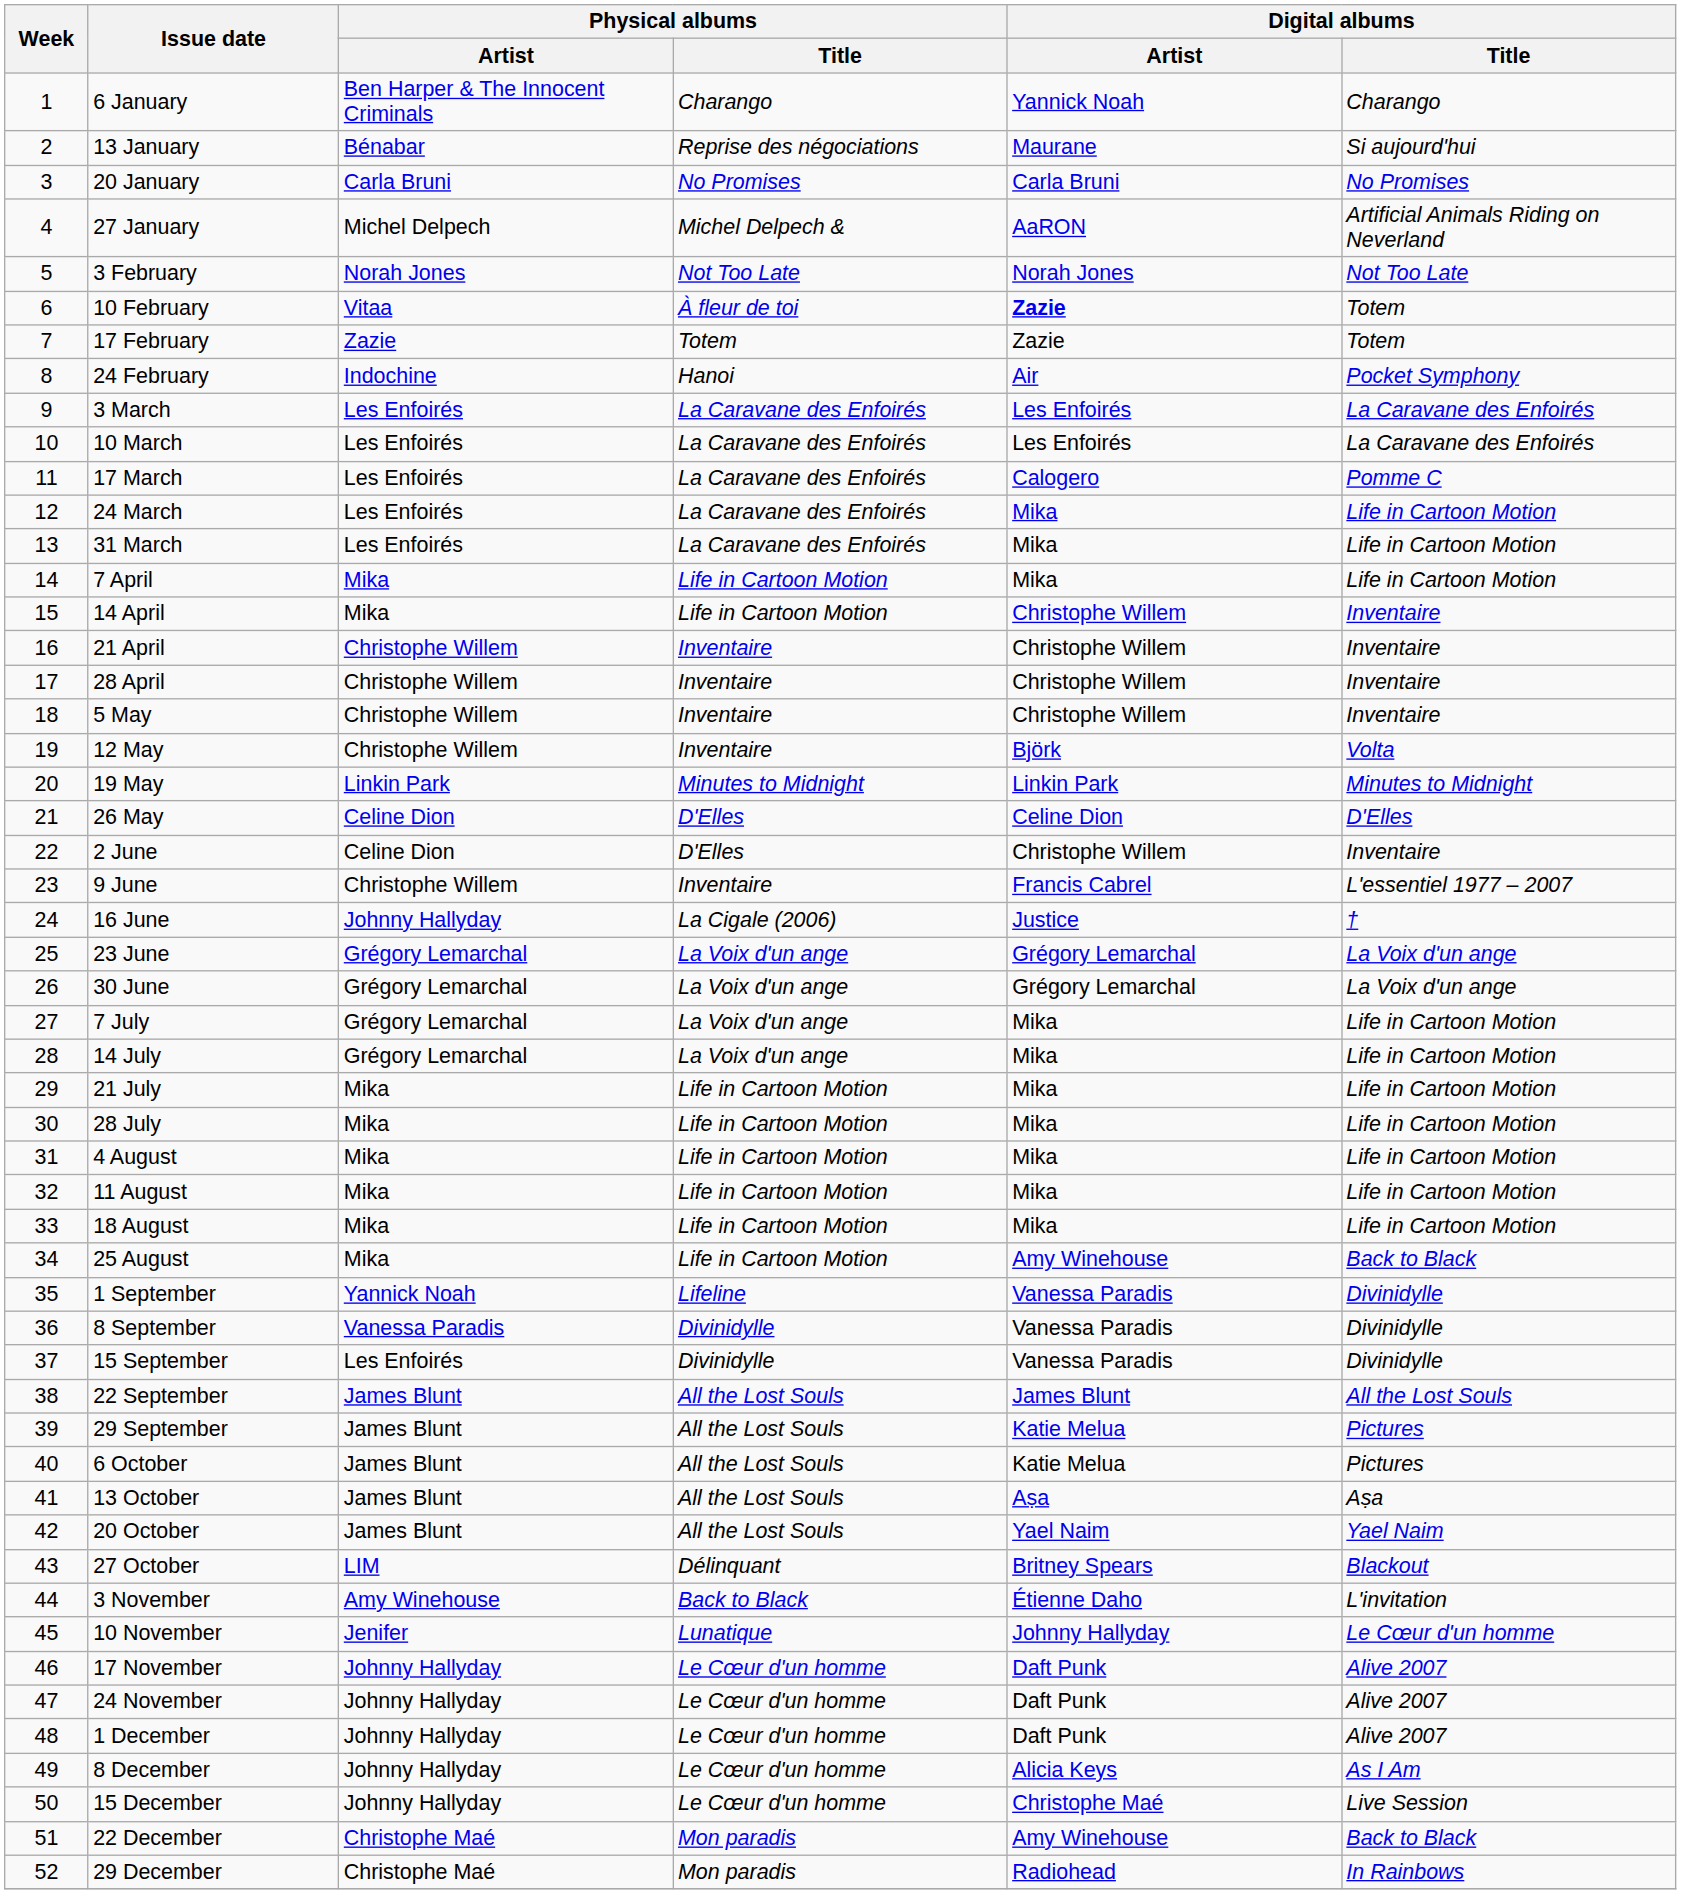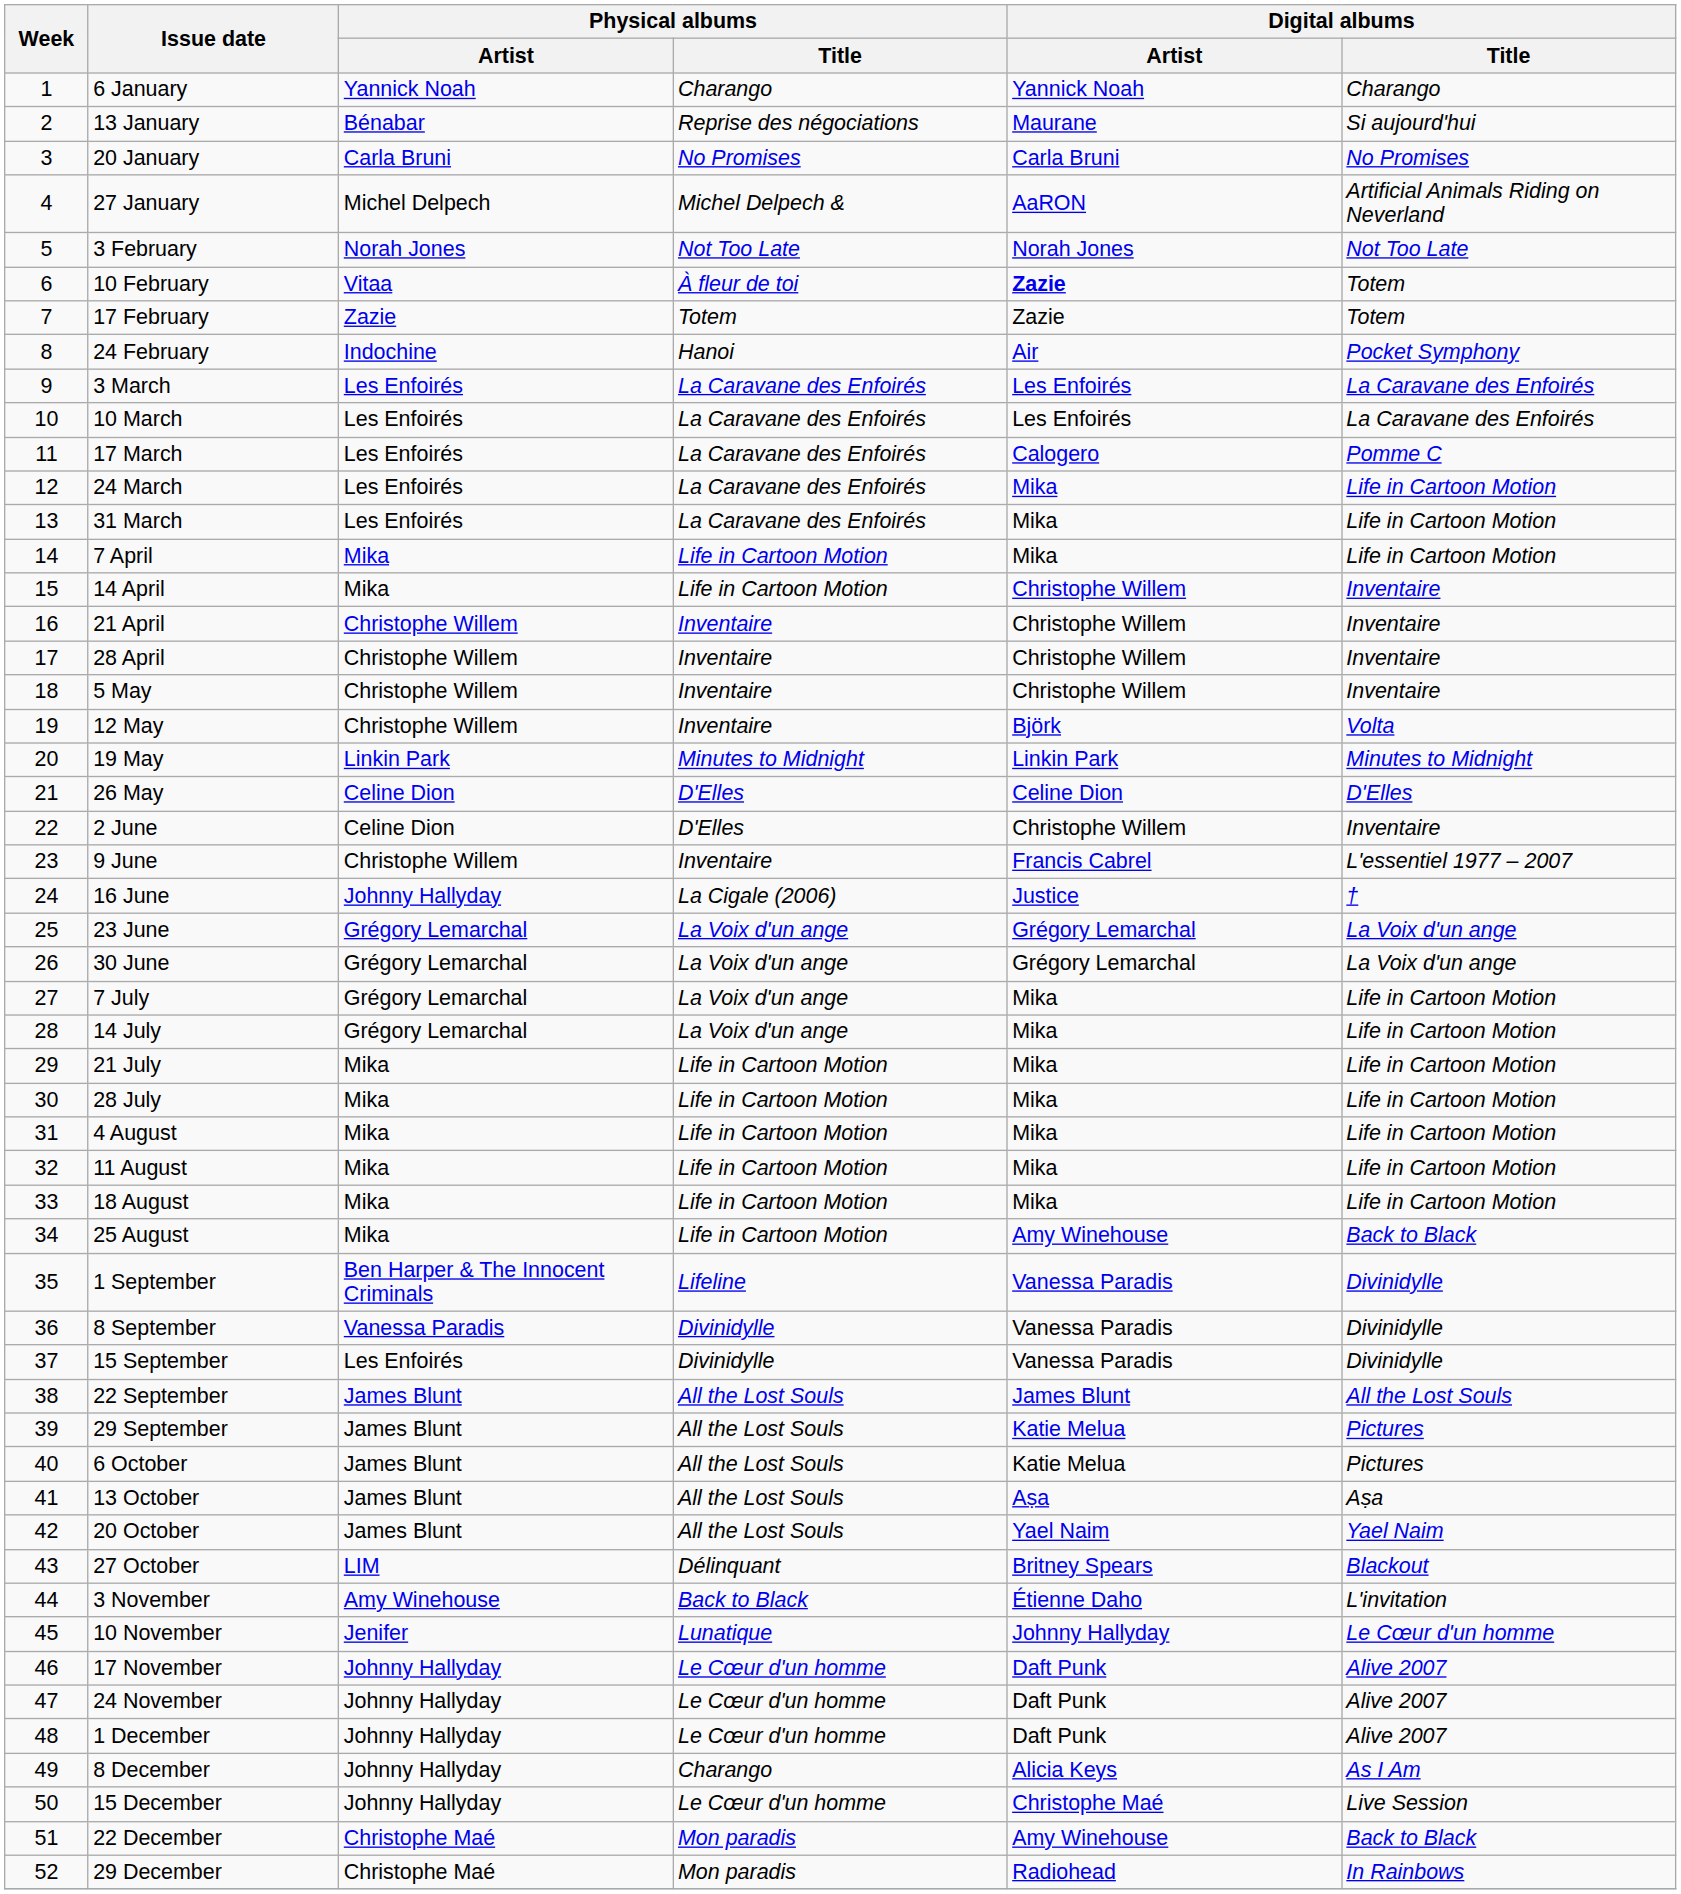 <table class="wikitable">
 <tr>
 <th rowspan="2" width="5%">Week</th>
 <th rowspan="2" width="15%">Issue date</th>
 <th colspan="2" width="40%">Physical albums</th>
 <th colspan="2" width="40%">Digital albums</th>
 </tr>
 <tr>
 <th width="20%">Artist</th>
 <th width="20%">Title</th>
 <th width="20%">Artist</th>
 <th width="20%">Title</th>
 </tr>
 <tr>
 <td align="center">1</td>
 <td>6 January</td>
-<td><a href='#'>Ben Harper & The Innocent Criminals</a></td>
+<td><a href='#'>Yannick Noah</a></td>
 <td><em>Charango</em></td>
 <td><a href='#'>Yannick Noah</a></td>
 <td><em>Charango</em></td>
 </tr>
 <tr>
 <td align="center">2</td>
 <td>13 January</td>
 <td><a href='#'>Bénabar</a></td>
 <td><em>Reprise des négociations</em></td>
 <td><a href='#'>Maurane</a></td>
 <td><em>Si aujourd'hui</em></td>
 </tr>
 <tr>
 <td align="center">3</td>
 <td>20 January</td>
 <td><a href='#'>Carla Bruni</a></td>
 <td><em><a href='#'>No Promises</a></em></td>
 <td><a href='#'>Carla Bruni</a></td>
 <td><em><a href='#'>No Promises</a></em></td>
 </tr>
 <tr>
 <td align="center">4</td>
 <td>27 January</td>
 <td>Michel Delpech</td>
 <td><em>Michel Delpech &</em></td>
 <td><a href='#'>AaRON</a></td>
 <td><em>Artificial Animals Riding on Neverland</em></td>
 </tr>
 <tr>
 <td align="center">5</td>
 <td>3 February</td>
 <td><a href='#'>Norah Jones</a></td>
 <td><em><a href='#'>Not Too Late</a></em></td>
 <td><a href='#'>Norah Jones</a></td>
 <td><em><a href='#'>Not Too Late</a></em></td>
 </tr>
 <tr>
 <td align="center">6</td>
 <td>10 February</td>
 <td><a href='#'>Vitaa</a></td>
 <td><em><a href='#'>À fleur de toi</a></em></td>
 <td><strong><a href='#'>Zazie</a></strong></td>
 <td><em>Totem</em></td>
 </tr>
 <tr>
 <td align="center">7</td>
 <td>17 February</td>
 <td><a href='#'>Zazie</a></td>
 <td><em>Totem</em></td>
 <td>Zazie</td>
 <td><em>Totem</em></td>
 </tr>
 <tr>
 <td align="center">8</td>
 <td>24 February</td>
 <td><a href='#'>Indochine</a></td>
 <td><em>Hanoi</em></td>
 <td><a href='#'>Air</a></td>
 <td><em><a href='#'>Pocket Symphony</a></em></td>
 </tr>
 <tr>
 <td align="center">9</td>
 <td>3 March</td>
 <td><a href='#'>Les Enfoirés</a></td>
 <td><em><a href='#'>La Caravane des Enfoirés</a></em></td>
 <td><a href='#'>Les Enfoirés</a></td>
 <td><em><a href='#'>La Caravane des Enfoirés</a></em></td>
 </tr>
 <tr>
 <td align="center">10</td>
 <td>10 March</td>
 <td>Les Enfoirés</td>
 <td><em>La Caravane des Enfoirés</em></td>
 <td>Les Enfoirés</td>
 <td><em>La Caravane des Enfoirés</em></td>
 </tr>
 <tr>
 <td align="center">11</td>
 <td>17 March</td>
 <td>Les Enfoirés</td>
 <td><em>La Caravane des Enfoirés</em></td>
 <td><a href='#'>Calogero</a></td>
 <td><em><a href='#'>Pomme C</a></em></td>
 </tr>
 <tr>
 <td align="center">12</td>
 <td>24 March</td>
 <td>Les Enfoirés</td>
 <td><em>La Caravane des Enfoirés</em></td>
 <td><a href='#'>Mika</a></td>
 <td><em><a href='#'>Life in Cartoon Motion</a></em></td>
 </tr>
 <tr>
 <td align="center">13</td>
 <td>31 March</td>
 <td>Les Enfoirés</td>
 <td><em>La Caravane des Enfoirés</em></td>
 <td>Mika</td>
 <td><em>Life in Cartoon Motion</em></td>
 </tr>
 <tr>
 <td align="center">14</td>
 <td>7 April</td>
 <td><a href='#'>Mika</a></td>
 <td><em><a href='#'>Life in Cartoon Motion</a></em></td>
 <td>Mika</td>
 <td><em>Life in Cartoon Motion</em></td>
 </tr>
 <tr>
 <td align="center">15</td>
 <td>14 April</td>
 <td>Mika</td>
 <td><em>Life in Cartoon Motion</em></td>
 <td><a href='#'>Christophe Willem</a></td>
 <td><em><a href='#'>Inventaire</a></em></td>
 </tr>
 <tr>
 <td align="center">16</td>
 <td>21 April</td>
 <td><a href='#'>Christophe Willem</a></td>
 <td><em><a href='#'>Inventaire</a></em></td>
 <td>Christophe Willem</td>
 <td><em>Inventaire</em></td>
 </tr>
 <tr>
 <td align="center">17</td>
 <td>28 April</td>
 <td>Christophe Willem</td>
 <td><em>Inventaire</em></td>
 <td>Christophe Willem</td>
 <td><em>Inventaire</em></td>
 </tr>
 <tr>
 <td align="center">18</td>
 <td>5 May</td>
 <td>Christophe Willem</td>
 <td><em>Inventaire</em></td>
 <td>Christophe Willem</td>
 <td><em>Inventaire</em></td>
 </tr>
 <tr>
 <td align="center">19</td>
 <td>12 May</td>
 <td>Christophe Willem</td>
 <td><em>Inventaire</em></td>
 <td><a href='#'>Björk</a></td>
 <td><em><a href='#'>Volta</a></em></td>
 </tr>
 <tr>
 <td align="center">20</td>
 <td>19 May</td>
 <td><a href='#'>Linkin Park</a></td>
 <td><em><a href='#'>Minutes to Midnight</a></em></td>
 <td><a href='#'>Linkin Park</a></td>
 <td><em><a href='#'>Minutes to Midnight</a></em></td>
 </tr>
 <tr>
 <td align="center">21</td>
 <td>26 May</td>
 <td><a href='#'>Celine Dion</a></td>
 <td><em><a href='#'>D'Elles</a></em></td>
 <td><a href='#'>Celine Dion</a></td>
 <td><em><a href='#'>D'Elles</a></em></td>
 </tr>
 <tr>
 <td align="center">22</td>
 <td>2 June</td>
 <td>Celine Dion</td>
 <td><em>D'Elles</em></td>
 <td>Christophe Willem</td>
 <td><em>Inventaire</em></td>
 </tr>
 <tr>
 <td align="center">23</td>
 <td>9 June</td>
 <td>Christophe Willem</td>
 <td><em>Inventaire</em></td>
 <td><a href='#'>Francis Cabrel</a></td>
 <td><em>L'essentiel 1977 – 2007</em></td>
 </tr>
 <tr>
 <td align="center">24</td>
 <td>16 June</td>
 <td><a href='#'>Johnny Hallyday</a></td>
 <td><em>La Cigale (2006)</em></td>
 <td><a href='#'>Justice</a></td>
 <td><em><a href='#'>†</a></em></td>
 </tr>
 <tr>
 <td align="center">25</td>
 <td>23 June</td>
 <td><a href='#'>Grégory Lemarchal</a></td>
 <td><em><a href='#'>La Voix d'un ange</a></em></td>
 <td><a href='#'>Grégory Lemarchal</a></td>
 <td><em><a href='#'>La Voix d'un ange</a></em></td>
 </tr>
 <tr>
 <td align="center">26</td>
 <td>30 June</td>
 <td>Grégory Lemarchal</td>
 <td><em>La Voix d'un ange</em></td>
 <td>Grégory Lemarchal</td>
 <td><em>La Voix d'un ange</em></td>
 </tr>
 <tr>
 <td align="center">27</td>
 <td>7 July</td>
 <td>Grégory Lemarchal</td>
 <td><em>La Voix d'un ange</em></td>
 <td>Mika</td>
 <td><em>Life in Cartoon Motion</em></td>
 </tr>
 <tr>
 <td align="center">28</td>
 <td>14 July</td>
 <td>Grégory Lemarchal</td>
 <td><em>La Voix d'un ange</em></td>
 <td>Mika</td>
 <td><em>Life in Cartoon Motion</em></td>
 </tr>
 <tr>
 <td align="center">29</td>
 <td>21 July</td>
 <td>Mika</td>
 <td><em>Life in Cartoon Motion</em></td>
 <td>Mika</td>
 <td><em>Life in Cartoon Motion</em></td>
 </tr>
 <tr>
 <td align="center">30</td>
 <td>28 July</td>
 <td>Mika</td>
 <td><em>Life in Cartoon Motion</em></td>
 <td>Mika</td>
 <td><em>Life in Cartoon Motion</em></td>
 </tr>
 <tr>
 <td align="center">31</td>
 <td>4 August</td>
 <td>Mika</td>
 <td><em>Life in Cartoon Motion</em></td>
 <td>Mika</td>
 <td><em>Life in Cartoon Motion</em></td>
 </tr>
 <tr>
 <td align="center">32</td>
 <td>11 August</td>
 <td>Mika</td>
 <td><em>Life in Cartoon Motion</em></td>
 <td>Mika</td>
 <td><em>Life in Cartoon Motion</em></td>
 </tr>
 <tr>
 <td align="center">33</td>
 <td>18 August</td>
 <td>Mika</td>
 <td><em>Life in Cartoon Motion</em></td>
 <td>Mika</td>
 <td><em>Life in Cartoon Motion</em></td>
 </tr>
 <tr>
 <td align="center">34</td>
 <td>25 August</td>
 <td>Mika</td>
 <td><em>Life in Cartoon Motion</em></td>
 <td><a href='#'>Amy Winehouse</a></td>
 <td><em><a href='#'>Back to Black</a></em></td>
 </tr>
 <tr>
 <td align="center">35</td>
 <td>1 September</td>
-<td><a href='#'>Yannick Noah</a></td>
+<td><a href='#'>Ben Harper & The Innocent Criminals</a></td>
 <td><em><a href='#'>Lifeline</a></em></td>
 <td><a href='#'>Vanessa Paradis</a></td>
 <td><em><a href='#'>Divinidylle</a></em></td>
 </tr>
 <tr>
 <td align="center">36</td>
 <td>8 September</td>
 <td><a href='#'>Vanessa Paradis</a></td>
 <td><em><a href='#'>Divinidylle</a></em></td>
 <td>Vanessa Paradis</td>
 <td><em>Divinidylle</em></td>
 </tr>
 <tr>
 <td align="center">37</td>
 <td>15 September</td>
 <td>Les Enfoirés</td>
 <td><em>Divinidylle</em></td>
 <td>Vanessa Paradis</td>
 <td><em>Divinidylle</em></td>
 </tr>
 <tr>
 <td align="center">38</td>
 <td>22 September</td>
 <td><a href='#'>James Blunt</a></td>
 <td><em><a href='#'>All the Lost Souls</a></em></td>
 <td><a href='#'>James Blunt</a></td>
 <td><em><a href='#'>All the Lost Souls</a></em></td>
 </tr>
 <tr>
 <td align="center">39</td>
 <td>29 September</td>
 <td>James Blunt</td>
 <td><em>All the Lost Souls</em></td>
 <td><a href='#'>Katie Melua</a></td>
 <td><em><a href='#'>Pictures</a></em></td>
 </tr>
 <tr>
 <td align="center">40</td>
 <td>6 October</td>
 <td>James Blunt</td>
 <td><em>All the Lost Souls</em></td>
 <td>Katie Melua</td>
 <td><em>Pictures</em></td>
 </tr>
 <tr>
 <td align="center">41</td>
 <td>13 October</td>
 <td>James Blunt</td>
 <td><em>All the Lost Souls</em></td>
 <td><a href='#'>Aṣa</a></td>
 <td><em>Aṣa</em></td>
 </tr>
 <tr>
 <td align="center">42</td>
 <td>20 October</td>
 <td>James Blunt</td>
 <td><em>All the Lost Souls</em></td>
 <td><a href='#'>Yael Naim</a></td>
 <td><em><a href='#'>Yael Naim</a></em></td>
 </tr>
 <tr>
 <td align="center">43</td>
 <td>27 October</td>
 <td><a href='#'>LIM</a></td>
 <td><em>Délinquant</em></td>
 <td><a href='#'>Britney Spears</a></td>
 <td><em><a href='#'>Blackout</a></em></td>
 </tr>
 <tr>
 <td align="center">44</td>
 <td>3 November</td>
 <td><a href='#'>Amy Winehouse</a></td>
 <td><em><a href='#'>Back to Black</a></em></td>
 <td><a href='#'>Étienne Daho</a></td>
 <td><em>L'invitation</em></td>
 </tr>
 <tr>
 <td align="center">45</td>
 <td>10 November</td>
 <td><a href='#'>Jenifer</a></td>
 <td><em><a href='#'>Lunatique</a></em></td>
 <td><a href='#'>Johnny Hallyday</a></td>
 <td><em><a href='#'>Le Cœur d'un homme</a></em></td>
 </tr>
 <tr>
 <td align="center">46</td>
 <td>17 November</td>
 <td><a href='#'>Johnny Hallyday</a></td>
 <td><em><a href='#'>Le Cœur d'un homme</a></em></td>
 <td><a href='#'>Daft Punk</a></td>
 <td><em><a href='#'>Alive 2007</a></em></td>
 </tr>
 <tr>
 <td align="center">47</td>
 <td>24 November</td>
 <td>Johnny Hallyday</td>
 <td><em>Le Cœur d'un homme</em></td>
 <td>Daft Punk</td>
 <td><em>Alive 2007</em></td>
 </tr>
 <tr>
 <td align="center">48</td>
 <td>1 December</td>
 <td>Johnny Hallyday</td>
 <td><em>Le Cœur d'un homme</em></td>
 <td>Daft Punk</td>
 <td><em>Alive 2007</em></td>
 </tr>
 <tr>
 <td align="center">49</td>
 <td>8 December</td>
 <td>Johnny Hallyday</td>
-<td><em>Le Cœur d'un homme</em></td>
+<td><em>Charango</em></td>
 <td><a href='#'>Alicia Keys</a></td>
 <td><em><a href='#'>As I Am</a></em></td>
 </tr>
 <tr>
 <td align="center">50</td>
 <td>15 December</td>
 <td>Johnny Hallyday</td>
 <td><em>Le Cœur d'un homme</em></td>
 <td><a href='#'>Christophe Maé</a></td>
 <td><em>Live Session</em></td>
 </tr>
 <tr>
 <td align="center">51</td>
 <td>22 December</td>
 <td><a href='#'>Christophe Maé</a></td>
 <td><em><a href='#'>Mon paradis</a></em></td>
 <td><a href='#'>Amy Winehouse</a></td>
 <td><em><a href='#'>Back to Black</a></em></td>
 </tr>
 <tr>
 <td align="center">52</td>
 <td>29 December</td>
 <td>Christophe Maé</td>
 <td><em>Mon paradis</em></td>
 <td><a href='#'>Radiohead</a></td>
 <td><em><a href='#'>In Rainbows</a></em></td>
 </tr>
 <tr>
 </tr>
 </table>
